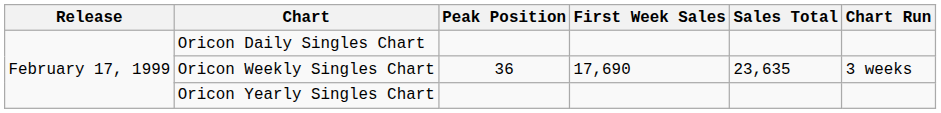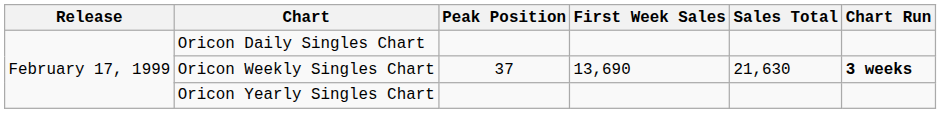 <table class="wikitable">
 <tr>
 <th>Release</th>
 <th>Chart</th>
 <th>Peak Position</th>
 <th>First Week Sales</th>
 <th>Sales Total</th>
 <th>Chart Run</th>
 </tr>
 <tr>
 <td rowspan="3">February 17, 1999</td>
 <td>Oricon Daily Singles Chart</td>
 <td align="center"></td>
 <td></td>
 <td></td>
 <td></td>
 </tr>
 <tr>
 <td>Oricon Weekly Singles Chart</td>
-<td align="center">36</td>
-<td>17,690</td>
-<td>23,635</td>
-<td>3 weeks</td>
+<td align="center">37</td>
+<td>13,690</td>
+<td>21,630</td>
+<td><strong>3 weeks</strong></td>
 </tr>
 <tr>
 <td>Oricon Yearly Singles Chart</td>
 <td align="center"></td>
 <td></td>
 <td></td>
 <td></td>
 </tr>
 </table>
